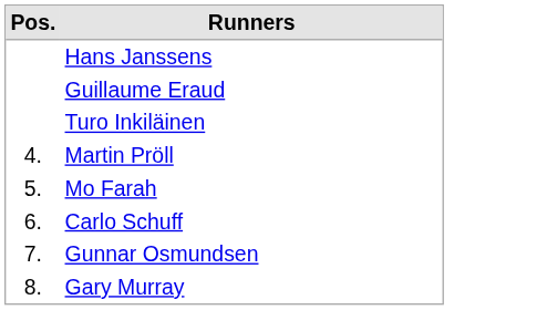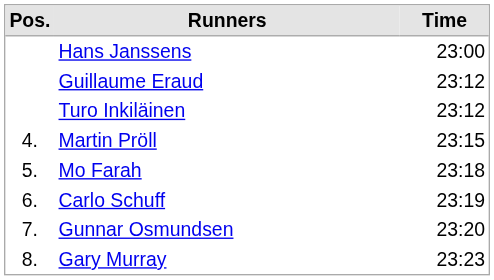 <table cellspacing="0" cellpadding="3" style="border:1px solid #AAAAAA;font-size:90%">
 <tr bgcolor="#E4E4E4">
 <th style="border-bottom:1px solid #AAAAAA" width=10>Pos.</th>
 <th style="border-bottom:1px solid #AAAAAA" width=250>Runners</th>
+<th style="border-bottom:1px solid #AAAAAA" width=60>Time</th>
 </tr>
 <tr align="center">
 <td align="center"></td>
 <td align="left"> <a href='#'>Hans Janssens</a></td>
+<td align="right">23:00</td>
 </tr>
 <tr align="center">
 <td align="center"></td>
 <td align="left"> <a href='#'>Guillaume Eraud</a></td>
+<td align="right">23:12</td>
 </tr>
 <tr align="center">
 <td align="center"></td>
 <td align="left"> <a href='#'>Turo Inkiläinen</a></td>
+<td align="right">23:12</td>
 </tr>
 <tr align="center">
 <td align="center">4.</td>
 <td align="left"> <a href='#'>Martin Pröll</a></td>
+<td align="right">23:15</td>
 </tr>
 <tr align="center">
 <td align="center">5.</td>
 <td align="left"> <a href='#'>Mo Farah</a></td>
+<td align="right">23:18</td>
 </tr>
 <tr align="center">
 <td align="center">6.</td>
 <td align="left"> <a href='#'>Carlo Schuff</a></td>
+<td align="right">23:19</td>
 </tr>
 <tr align="center">
 <td align="center">7.</td>
 <td align="left"> <a href='#'>Gunnar Osmundsen</a></td>
+<td align="right">23:20</td>
 </tr>
 <tr align="center">
 <td align="center">8.</td>
 <td align="left"> <a href='#'>Gary Murray</a></td>
+<td align="right">23:23</td>
 </tr>
 </table>
